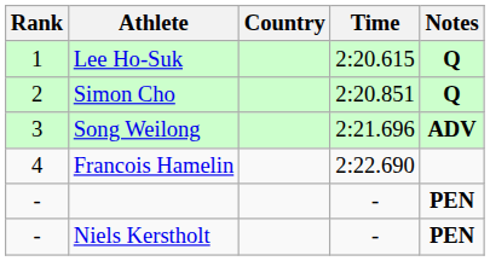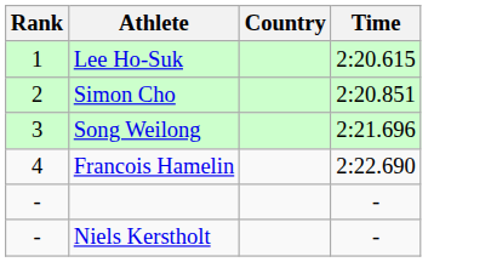 <table class="wikitable sortable" style="text-align:center">
 <tr>
 <th>Rank</th>
 <th>Athlete</th>
 <th>Country</th>
 <th>Time</th>
-<th>Notes</th>
 </tr>
 <tr bgcolor="#ccffcc">
 <td>1</td>
 <td align=left><a href='#'>Lee Ho-Suk</a></td>
 <td align=left></td>
 <td>2:20.615</td>
-<td><strong>Q</strong></td>
 </tr>
 <tr bgcolor="#ccffcc">
 <td>2</td>
 <td align=left><a href='#'>Simon Cho</a></td>
 <td align=left></td>
 <td>2:20.851</td>
-<td><strong>Q</strong></td>
 </tr>
 <tr bgcolor="#ccffcc">
 <td>3</td>
 <td align=left><a href='#'>Song Weilong</a></td>
 <td align=left></td>
 <td>2:21.696</td>
-<td><strong>ADV</strong></td>
 </tr>
 <tr>
 <td>4</td>
 <td align=left><a href='#'>Francois Hamelin</a></td>
 <td align=left></td>
 <td>2:22.690</td>
-<td></td>
 </tr>
 <tr>
 <td>-</td>
 <td align=left></td>
 <td align=left></td>
 <td>-</td>
-<td><strong>PEN</strong></td>
 </tr>
 <tr>
 <td>-</td>
 <td align=left><a href='#'>Niels Kerstholt</a></td>
 <td align=left></td>
 <td>-</td>
-<td><strong>PEN</strong></td>
 </tr>
 </table>
